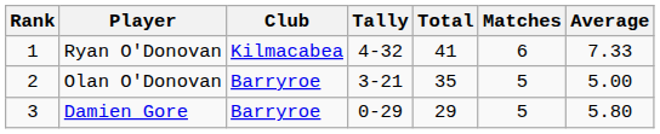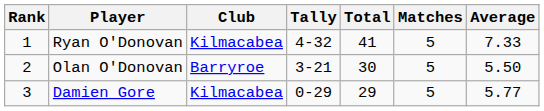 <table class="wikitable">
 <tr>
 <th>Rank</th>
 <th>Player</th>
 <th>Club</th>
 <th>Tally</th>
 <th>Total</th>
 <th>Matches</th>
 <th>Average</th>
 </tr>
 <tr>
 <td rowspan="1" style="text-align:center;">1</td>
 <td>Ryan O'Donovan</td>
 <td><a href='#'>Kilmacabea</a></td>
 <td align=center>4-32</td>
 <td align=center>41</td>
-<td align=center>6</td>
+<td align=center>5</td>
 <td align=center>7.33</td>
 </tr>
 <tr>
 <td rowspan="1" style="text-align:center;">2</td>
 <td>Olan O'Donovan</td>
 <td><a href='#'>Barryroe</a></td>
 <td align=center>3-21</td>
-<td align=center>35</td>
+<td align=center>30</td>
 <td align=center>5</td>
-<td align=center>5.00</td>
+<td align=center>5.50</td>
 </tr>
 <tr>
 <td rowspan="1" style="text-align:center;">3</td>
 <td><a href='#'>Damien Gore</a></td>
-<td><a href='#'>Barryroe</a></td>
+<td><a href='#'>Kilmacabea</a></td>
 <td align=center>0-29</td>
 <td align=center>29</td>
 <td align=center>5</td>
-<td align=center>5.80</td>
+<td align=center>5.77</td>
 </tr>
 </table>
